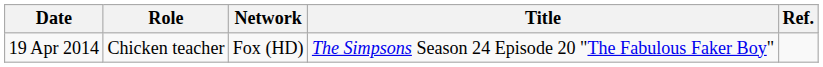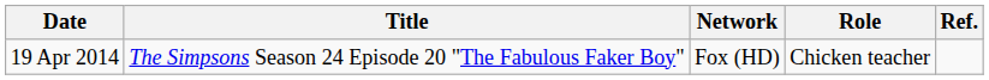 <table class="wikitable">
 <tr>
 <th>Date</th>
+<th>Title</th>
+<th>Network</th>
 <th>Role</th>
-<th>Network</th>
-<th>Title</th>
 <th>Ref.</th>
 </tr>
 <tr>
 <td>19 Apr 2014</td>
+<td><em><a href='#'>The Simpsons</a></em> Season 24 Episode 20 "<a href='#'>The Fabulous Faker Boy</a>"</td>
+<td>Fox (HD)</td>
 <td>Chicken teacher</td>
-<td>Fox (HD)</td>
-<td><em><a href='#'>The Simpsons</a></em> Season 24 Episode 20 "<a href='#'>The Fabulous Faker Boy</a>"</td>
 <td></td>
 </tr>
 </table>
